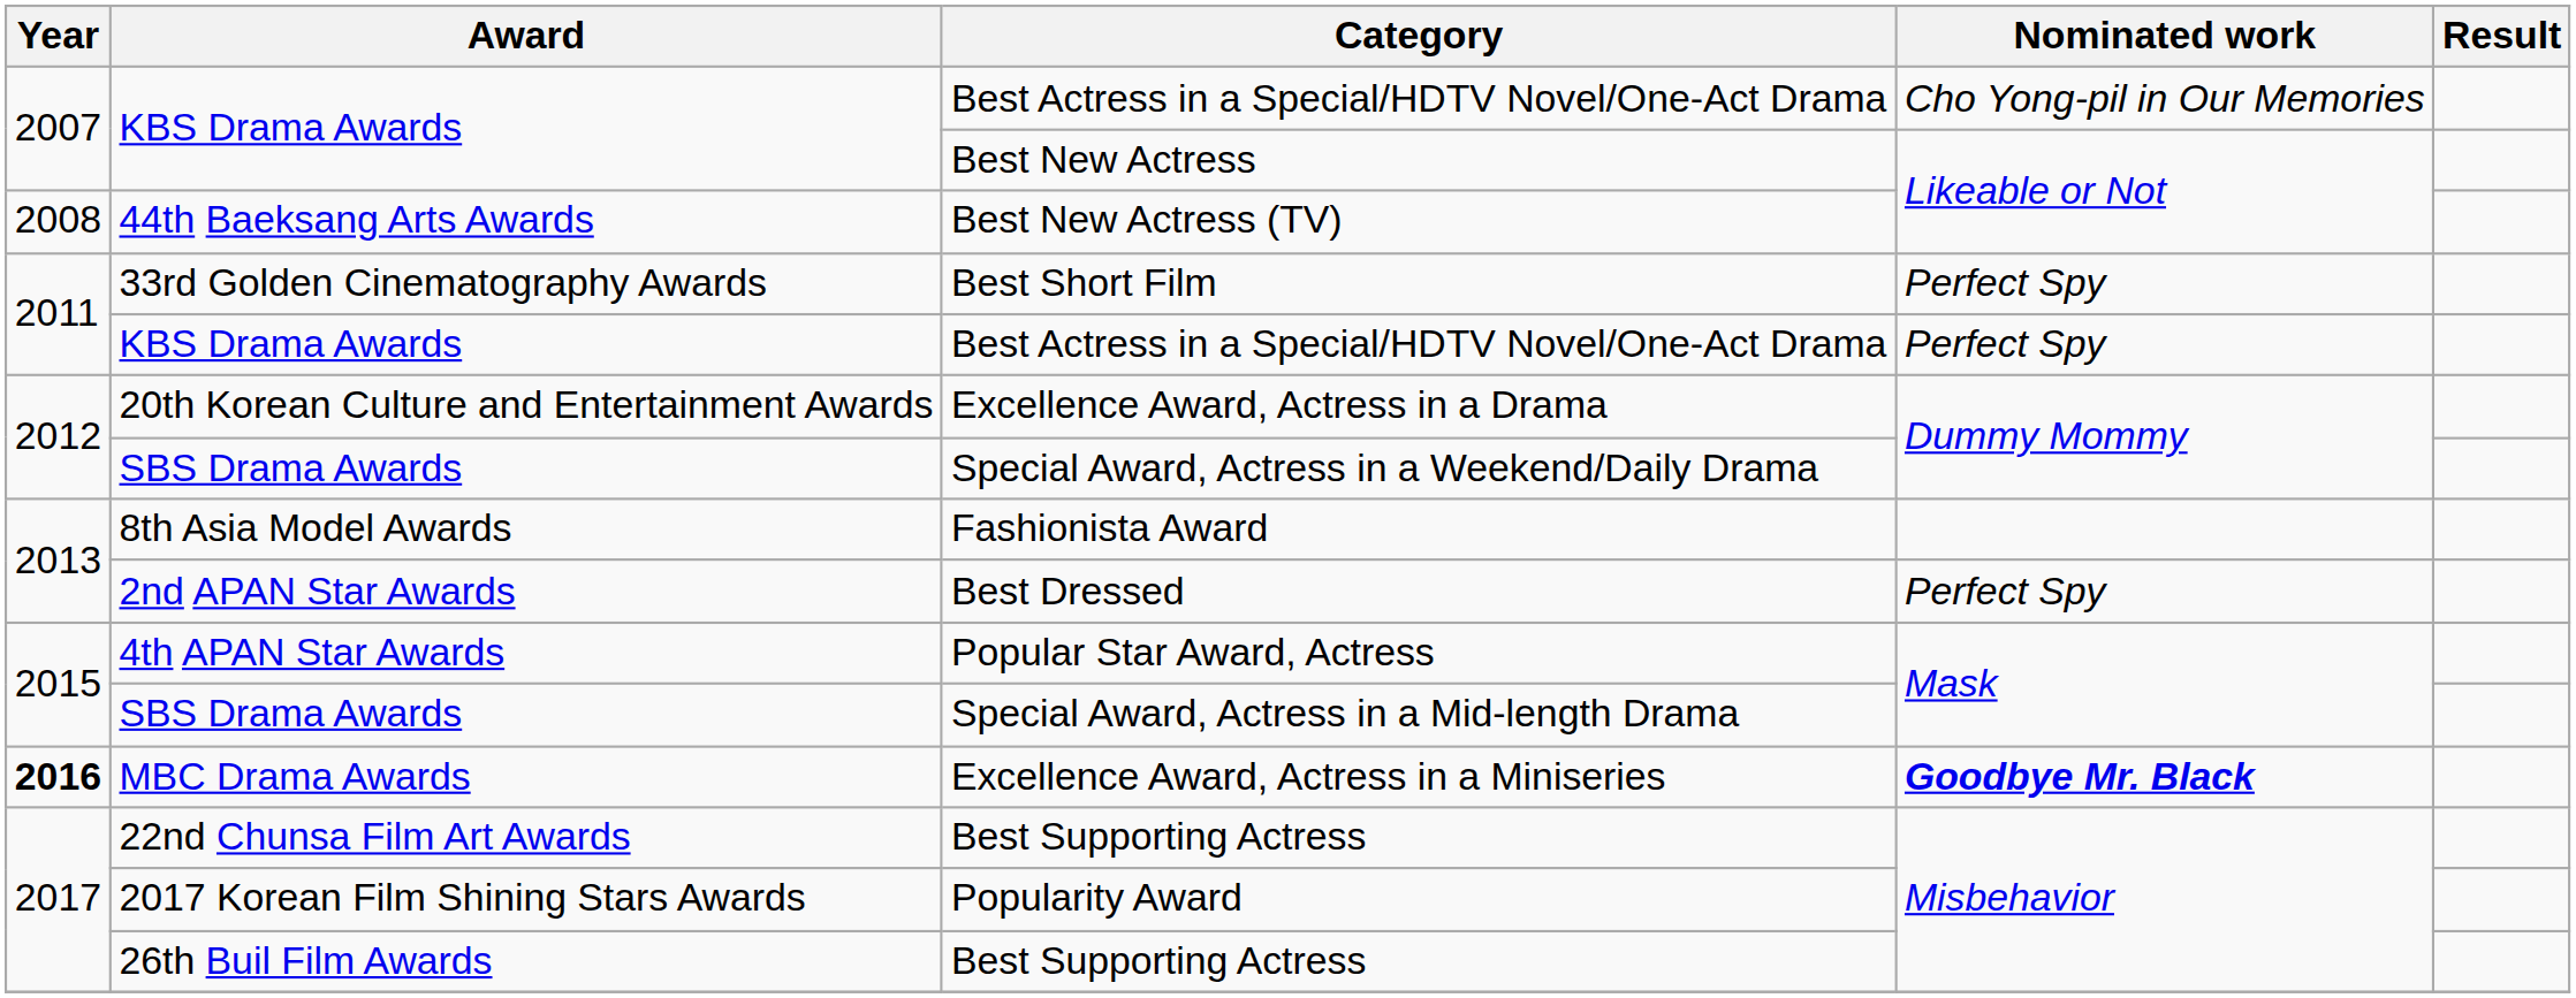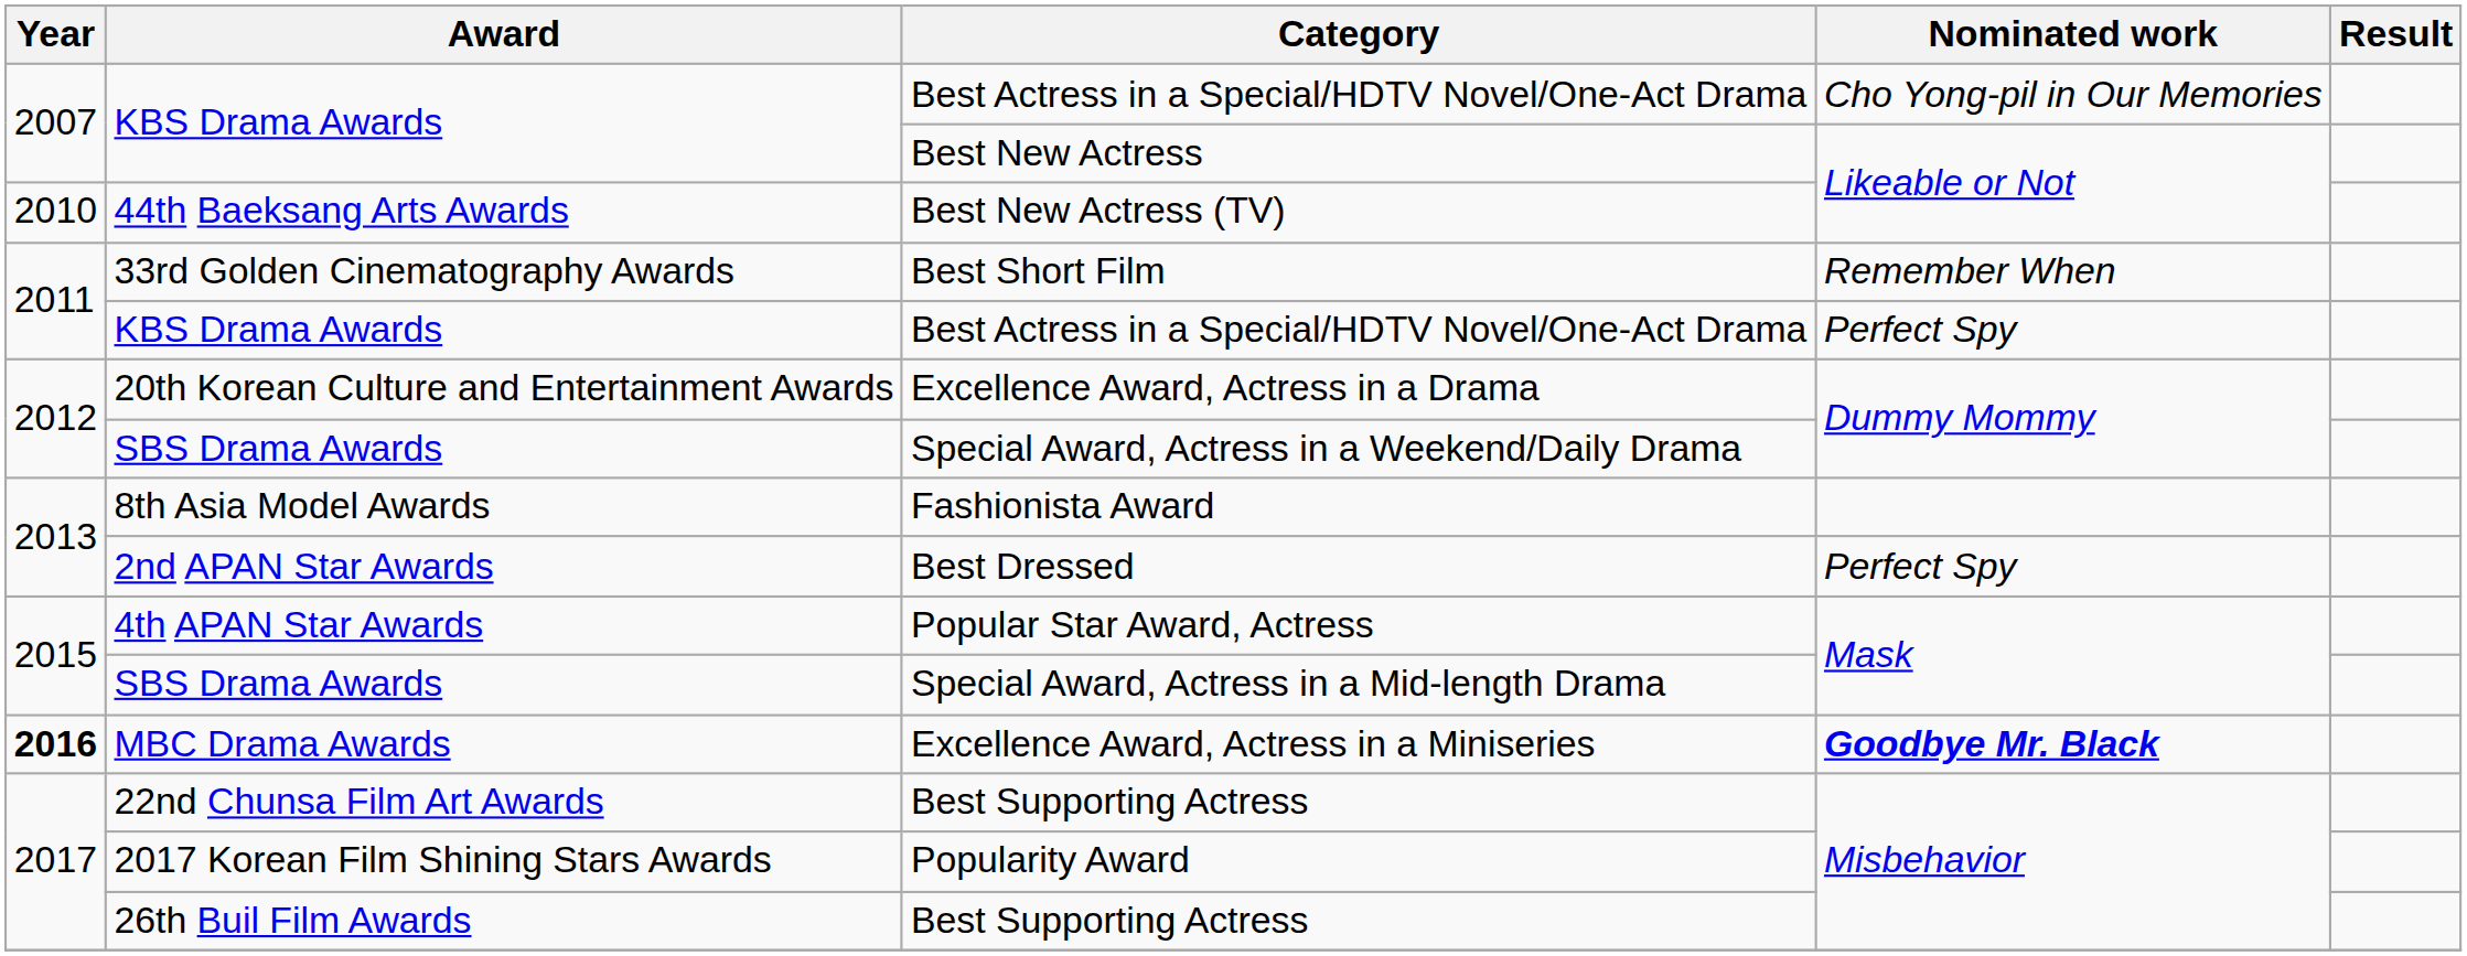 <table class="wikitable">
 <tr>
 <th>Year</th>
 <th>Award</th>
 <th>Category</th>
 <th>Nominated work</th>
 <th>Result</th>
 </tr>
 <tr>
 <td rowspan=2>2007</td>
 <td rowspan=2><a href='#'>KBS Drama Awards</a></td>
 <td>Best Actress in a Special/HDTV Novel/One-Act Drama</td>
 <td><em>Cho Yong-pil in Our Memories</em></td>
 <td></td>
 </tr>
 <tr>
 <td>Best New Actress</td>
 <td rowspan=2><em><a href='#'>Likeable or Not</a></em></td>
 <td></td>
 </tr>
 <tr>
-<td>2008</td>
+<td>2010</td>
 <td><a href='#'>44th</a> <a href='#'>Baeksang Arts Awards</a></td>
 <td>Best New Actress (TV)</td>
 <td></td>
 </tr>
 <tr>
 <td rowspan=2>2011</td>
 <td>33rd Golden Cinematography Awards</td>
 <td>Best Short Film</td>
-<td><em>Perfect Spy</em></td>
+<td><em>Remember When</em></td>
 <td></td>
 </tr>
 <tr>
 <td><a href='#'>KBS Drama Awards</a></td>
 <td>Best Actress in a Special/HDTV Novel/One-Act Drama</td>
 <td><em>Perfect Spy</em></td>
 <td></td>
 </tr>
 <tr>
 <td rowspan=2>2012</td>
 <td>20th Korean Culture and Entertainment Awards</td>
 <td>Excellence Award, Actress in a Drama</td>
 <td rowspan=2><em><a href='#'>Dummy Mommy</a></em></td>
 <td></td>
 </tr>
 <tr>
 <td><a href='#'>SBS Drama Awards</a></td>
 <td>Special Award, Actress in a Weekend/Daily Drama</td>
 <td></td>
 </tr>
 <tr>
 <td rowspan=2>2013</td>
 <td>8th Asia Model Awards</td>
 <td>Fashionista Award</td>
 <td></td>
 <td></td>
 </tr>
 <tr>
 <td><a href='#'>2nd</a> <a href='#'>APAN Star Awards</a></td>
 <td>Best Dressed</td>
 <td><em>Perfect Spy</em></td>
 <td></td>
 </tr>
 <tr>
 <td rowspan="2">2015</td>
 <td><a href='#'>4th</a> <a href='#'>APAN Star Awards</a></td>
 <td>Popular Star Award, Actress</td>
 <td rowspan=2><em><a href='#'>Mask</a></em></td>
 <td></td>
 </tr>
 <tr>
 <td><a href='#'>SBS Drama Awards</a></td>
 <td>Special Award, Actress in a Mid-length Drama</td>
 <td></td>
 </tr>
 <tr>
 <td><strong>2016</strong></td>
 <td><a href='#'>MBC Drama Awards</a></td>
 <td>Excellence Award, Actress in a Miniseries</td>
 <td><strong><em><a href='#'>Goodbye Mr. Black</a></em></strong></td>
 <td></td>
 </tr>
 <tr>
 <td rowspan=3>2017</td>
 <td>22nd <a href='#'>Chunsa Film Art Awards</a></td>
 <td>Best Supporting Actress</td>
 <td rowspan=3><em><a href='#'>Misbehavior</a></em></td>
 <td></td>
 </tr>
 <tr>
 <td>2017 Korean Film Shining Stars Awards</td>
 <td>Popularity Award</td>
 <td></td>
 </tr>
 <tr>
 <td>26th <a href='#'>Buil Film Awards</a></td>
 <td>Best Supporting Actress</td>
 <td></td>
 </tr>
 <tr>
 </tr>
 </table>
